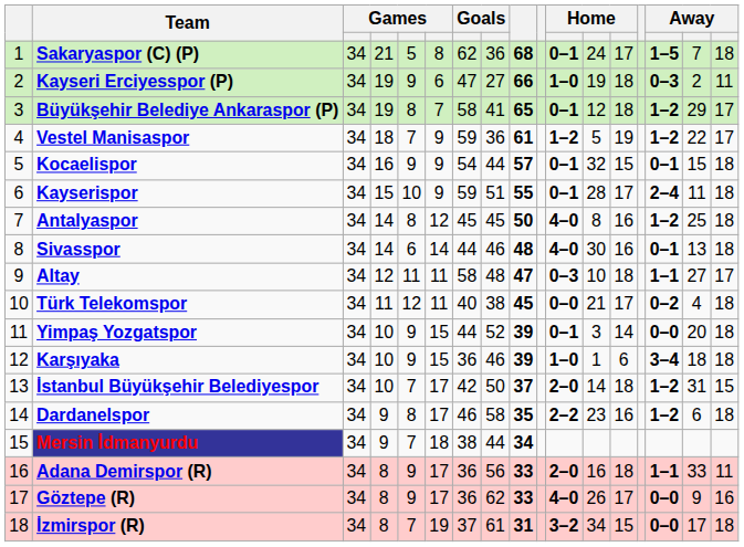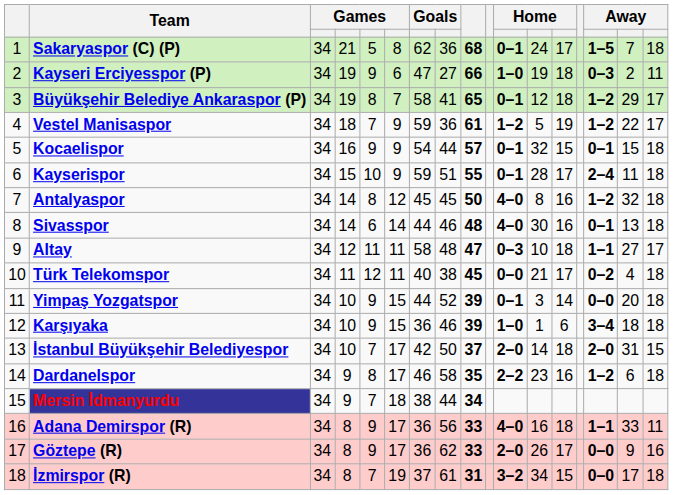 <table class="wikitable" style="text-align: center;">
 <tr>
 <th rowspan=2></th>
 <th rowspan=2>Team</th>
 <th colspan=4>Games</th>
 <th colspan=2>Goals</th>
 <th rowspan=2></th>
 <th rowspan=2></th>
 <th colspan=3>Home</th>
 <th rowspan=2></th>
 <th colspan=3>Away</th>
 </tr>
 <tr>
 <th></th>
 <th></th>
 <th></th>
 <th></th>
 <th></th>
 <th></th>
 <th></th>
 <th></th>
 <th></th>
 <th></th>
 <th></th>
 <th></th>
 </tr>
 <tr>
 <td bgcolor="#D0F0C0">1</td>
 <td align="left" bgcolor="#D0F0C0"><strong><a href='#'>Sakaryaspor</a> (C) (P)</strong></td>
 <td bgcolor="#D0F0C0">34</td>
 <td bgcolor="#D0F0C0">21</td>
 <td bgcolor="#D0F0C0">5</td>
 <td bgcolor="#D0F0C0">8</td>
 <td bgcolor="#D0F0C0">62</td>
 <td bgcolor="#D0F0C0">36</td>
 <td bgcolor="#D0F0C0"><strong>68</strong></td>
 <td bgcolor="#D0F0C0"></td>
 <td bgcolor="#D0F0C0"><strong>0–1</strong></td>
 <td bgcolor="#D0F0C0">24</td>
 <td bgcolor="#D0F0C0">17</td>
 <td bgcolor="#D0F0C0"></td>
 <td bgcolor="#D0F0C0"><strong>1–5</strong></td>
 <td bgcolor="#D0F0C0">7</td>
 <td bgcolor="#D0F0C0">18</td>
 </tr>
 <tr>
 <td bgcolor="#D0F0C0">2</td>
 <td align="left" bgcolor="#D0F0C0"><strong><a href='#'>Kayseri Erciyesspor</a> (P)</strong></td>
 <td bgcolor="#D0F0C0">34</td>
 <td bgcolor="#D0F0C0">19</td>
 <td bgcolor="#D0F0C0">9</td>
 <td bgcolor="#D0F0C0">6</td>
 <td bgcolor="#D0F0C0">47</td>
 <td bgcolor="#D0F0C0">27</td>
 <td bgcolor="#D0F0C0"><strong>66</strong></td>
 <td bgcolor="#D0F0C0"></td>
 <td bgcolor="#D0F0C0"><strong>1–0</strong></td>
 <td bgcolor="#D0F0C0">19</td>
 <td bgcolor="#D0F0C0">18</td>
 <td bgcolor="#D0F0C0"></td>
 <td bgcolor="#D0F0C0"><strong>0–3</strong></td>
 <td bgcolor="#D0F0C0">2</td>
 <td bgcolor="#D0F0C0">11</td>
 </tr>
 <tr>
 <td bgcolor="#D0F0C0">3</td>
 <td align="left" bgcolor="#D0F0C0"><strong><a href='#'>Büyükşehir Belediye Ankaraspor</a> (P)</strong></td>
 <td bgcolor="#D0F0C0">34</td>
 <td bgcolor="#D0F0C0">19</td>
 <td bgcolor="#D0F0C0">8</td>
 <td bgcolor="#D0F0C0">7</td>
 <td bgcolor="#D0F0C0">58</td>
 <td bgcolor="#D0F0C0">41</td>
 <td bgcolor="#D0F0C0"><strong>65</strong></td>
 <td bgcolor="#D0F0C0"></td>
 <td bgcolor="#D0F0C0"><strong>0–1</strong></td>
 <td bgcolor="#D0F0C0">12</td>
 <td bgcolor="#D0F0C0">18</td>
 <td bgcolor="#D0F0C0"></td>
 <td bgcolor="#D0F0C0"><strong>1–2</strong></td>
 <td bgcolor="#D0F0C0">29</td>
 <td bgcolor="#D0F0C0">17</td>
 </tr>
 <tr>
 <td>4</td>
 <td align="left"><strong><a href='#'>Vestel Manisaspor</a></strong></td>
 <td>34</td>
 <td>18</td>
 <td>7</td>
 <td>9</td>
 <td>59</td>
 <td>36</td>
 <td><strong>61</strong></td>
 <td></td>
 <td><strong>1–2</strong></td>
 <td>5</td>
 <td>19</td>
 <td></td>
 <td><strong>1–2</strong></td>
 <td>22</td>
 <td>17</td>
 </tr>
 <tr>
 <td>5</td>
 <td align="left"><strong><a href='#'>Kocaelispor</a></strong></td>
 <td>34</td>
 <td>16</td>
 <td>9</td>
 <td>9</td>
 <td>54</td>
 <td>44</td>
 <td><strong>57</strong></td>
 <td></td>
 <td><strong>0–1</strong></td>
 <td>32</td>
 <td>15</td>
 <td></td>
 <td><strong>0–1</strong></td>
 <td>15</td>
 <td>18</td>
 </tr>
 <tr>
 <td>6</td>
 <td align="left"><strong><a href='#'>Kayserispor</a></strong></td>
 <td>34</td>
 <td>15</td>
 <td>10</td>
 <td>9</td>
 <td>59</td>
 <td>51</td>
 <td><strong>55</strong></td>
 <td></td>
 <td><strong>0–1</strong></td>
 <td>28</td>
 <td>17</td>
 <td></td>
 <td><strong>2–4</strong></td>
 <td>11</td>
 <td>18</td>
 </tr>
 <tr>
 <td>7</td>
 <td align="left"><strong><a href='#'>Antalyaspor</a></strong></td>
 <td>34</td>
 <td>14</td>
 <td>8</td>
 <td>12</td>
 <td>45</td>
 <td>45</td>
 <td><strong>50</strong></td>
 <td></td>
 <td><strong>4–0</strong></td>
 <td>8</td>
 <td>16</td>
 <td></td>
 <td><strong>1–2</strong></td>
-<td>25</td>
+<td>32</td>
 <td>18</td>
 </tr>
 <tr>
 <td>8</td>
 <td align="left"><strong><a href='#'>Sivasspor</a></strong></td>
 <td>34</td>
 <td>14</td>
 <td>6</td>
 <td>14</td>
 <td>44</td>
 <td>46</td>
 <td><strong>48</strong></td>
 <td></td>
 <td><strong>4–0</strong></td>
 <td>30</td>
 <td>16</td>
 <td></td>
 <td><strong>0–1</strong></td>
 <td>13</td>
 <td>18</td>
 </tr>
 <tr>
 <td>9</td>
 <td align="left"><strong><a href='#'>Altay</a></strong></td>
 <td>34</td>
 <td>12</td>
 <td>11</td>
 <td>11</td>
 <td>58</td>
 <td>48</td>
 <td><strong>47</strong></td>
 <td></td>
 <td><strong>0–3</strong></td>
 <td>10</td>
 <td>18</td>
 <td></td>
 <td><strong>1–1</strong></td>
 <td>27</td>
 <td>17</td>
 </tr>
 <tr>
 <td>10</td>
 <td align="left"><strong><a href='#'>Türk Telekomspor</a></strong></td>
 <td>34</td>
 <td>11</td>
 <td>12</td>
 <td>11</td>
 <td>40</td>
 <td>38</td>
 <td><strong>45</strong></td>
 <td></td>
 <td><strong>0–0</strong></td>
 <td>21</td>
 <td>17</td>
 <td></td>
 <td><strong>0–2</strong></td>
 <td>4</td>
 <td>18</td>
 </tr>
 <tr>
 <td>11</td>
 <td align="left"><strong><a href='#'>Yimpaş Yozgatspor</a></strong></td>
 <td>34</td>
 <td>10</td>
 <td>9</td>
 <td>15</td>
 <td>44</td>
 <td>52</td>
 <td><strong>39</strong></td>
 <td></td>
 <td><strong>0–1</strong></td>
 <td>3</td>
 <td>14</td>
 <td></td>
 <td><strong>0–0</strong></td>
 <td>20</td>
 <td>18</td>
 </tr>
 <tr>
 <td>12</td>
 <td align="left"><strong><a href='#'>Karşıyaka</a></strong></td>
 <td>34</td>
 <td>10</td>
 <td>9</td>
 <td>15</td>
 <td>36</td>
 <td>46</td>
 <td><strong>39</strong></td>
 <td></td>
 <td><strong>1–0</strong></td>
 <td>1</td>
 <td>6</td>
 <td></td>
 <td><strong>3–4</strong></td>
 <td>18</td>
 <td>18</td>
 </tr>
 <tr>
 <td>13</td>
 <td align="left"><strong><a href='#'>İstanbul Büyükşehir Belediyespor</a></strong></td>
 <td>34</td>
 <td>10</td>
 <td>7</td>
 <td>17</td>
 <td>42</td>
 <td>50</td>
 <td><strong>37</strong></td>
 <td></td>
 <td><strong>2–0</strong></td>
 <td>14</td>
 <td>18</td>
 <td></td>
-<td><strong>1–2</strong></td>
+<td><strong>2–0</strong></td>
 <td>31</td>
 <td>15</td>
 </tr>
 <tr>
 <td>14</td>
 <td align="left"><strong><a href='#'>Dardanelspor</a></strong></td>
 <td>34</td>
 <td>9</td>
 <td>8</td>
 <td>17</td>
 <td>46</td>
 <td>58</td>
 <td><strong>35</strong></td>
 <td></td>
 <td><strong>2–2</strong></td>
 <td>23</td>
 <td>16</td>
 <td></td>
 <td><strong>1–2</strong></td>
 <td>6</td>
 <td>18</td>
 </tr>
 <tr>
 <td>15</td>
 <td align="left" bgcolor="#333399" style="color:red;"><strong>Mersin İdmanyurdu</strong></td>
 <td>34</td>
 <td>9</td>
 <td>7</td>
 <td>18</td>
 <td>38</td>
 <td>44</td>
 <td><strong>34</strong></td>
 <td></td>
 <td></td>
 <td></td>
 <td></td>
 <td></td>
 <td></td>
 <td></td>
 <td></td>
 </tr>
 <tr>
 <td bgcolor="#FFCCCC">16</td>
 <td align="left" bgcolor="#FFCCCC"><strong><a href='#'>Adana Demirspor</a> (R)</strong></td>
 <td bgcolor="#FFCCCC">34</td>
 <td bgcolor="#FFCCCC">8</td>
 <td bgcolor="#FFCCCC">9</td>
 <td bgcolor="#FFCCCC">17</td>
 <td bgcolor="#FFCCCC">36</td>
 <td bgcolor="#FFCCCC">56</td>
 <td bgcolor="#FFCCCC"><strong>33</strong></td>
 <td bgcolor="#FFCCCC"></td>
-<td bgcolor="#FFCCCC"><strong>2–0</strong></td>
+<td bgcolor="#FFCCCC"><strong>4–0</strong></td>
 <td bgcolor="#FFCCCC">16</td>
 <td bgcolor="#FFCCCC">18</td>
 <td bgcolor="#FFCCCC"></td>
 <td bgcolor="#FFCCCC"><strong>1–1</strong></td>
 <td bgcolor="#FFCCCC">33</td>
 <td bgcolor="#FFCCCC">11</td>
 </tr>
 <tr>
 <td bgcolor="#FFCCCC">17</td>
 <td align="left" bgcolor="#FFCCCC"><strong><a href='#'>Göztepe</a> (R)</strong></td>
 <td bgcolor="#FFCCCC">34</td>
 <td bgcolor="#FFCCCC">8</td>
 <td bgcolor="#FFCCCC">9</td>
 <td bgcolor="#FFCCCC">17</td>
 <td bgcolor="#FFCCCC">36</td>
 <td bgcolor="#FFCCCC">62</td>
 <td bgcolor="#FFCCCC"><strong>33</strong></td>
 <td bgcolor="#FFCCCC"></td>
-<td bgcolor="#FFCCCC"><strong>4–0</strong></td>
+<td bgcolor="#FFCCCC"><strong>2–0</strong></td>
 <td bgcolor="#FFCCCC">26</td>
 <td bgcolor="#FFCCCC">17</td>
 <td bgcolor="#FFCCCC"></td>
 <td bgcolor="#FFCCCC"><strong>0–0</strong></td>
 <td bgcolor="#FFCCCC">9</td>
 <td bgcolor="#FFCCCC">16</td>
 </tr>
 <tr>
 <td bgcolor="#FFCCCC">18</td>
 <td align="left" bgcolor="#FFCCCC"><strong><a href='#'>İzmirspor</a> (R)</strong></td>
 <td bgcolor="#FFCCCC">34</td>
 <td bgcolor="#FFCCCC">8</td>
 <td bgcolor="#FFCCCC">7</td>
 <td bgcolor="#FFCCCC">19</td>
 <td bgcolor="#FFCCCC">37</td>
 <td bgcolor="#FFCCCC">61</td>
 <td bgcolor="#FFCCCC"><strong>31</strong></td>
 <td bgcolor="#FFCCCC"></td>
 <td bgcolor="#FFCCCC"><strong>3–2</strong></td>
 <td bgcolor="#FFCCCC">34</td>
 <td bgcolor="#FFCCCC">15</td>
 <td bgcolor="#FFCCCC"></td>
 <td bgcolor="#FFCCCC"><strong>0–0</strong></td>
 <td bgcolor="#FFCCCC">17</td>
 <td bgcolor="#FFCCCC">18</td>
 </tr>
 </table>
